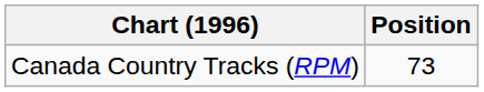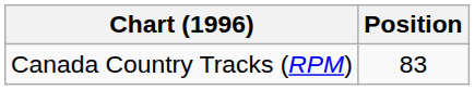 <table class="wikitable sortable">
 <tr>
 <th scope="col">Chart (1996)</th>
 <th scope="col">Position</th>
 </tr>
 <tr>
 <td>Canada Country Tracks (<em><a href='#'>RPM</a></em>)</td>
-<td align="center">73</td>
+<td align="center">83</td>
 </tr>
 </table>
